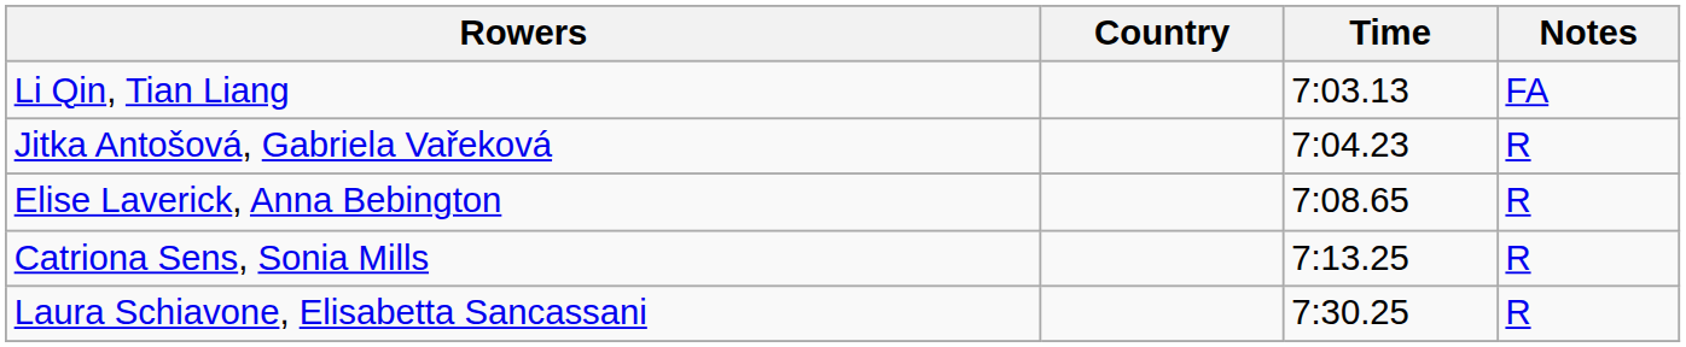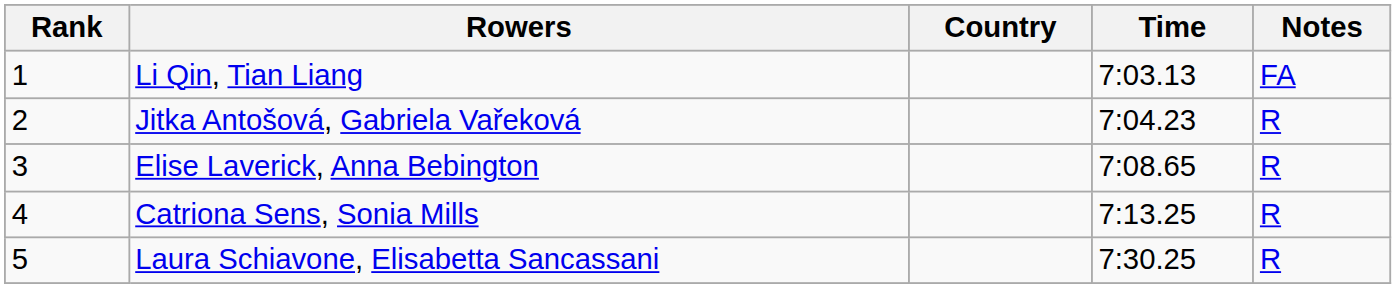 <table class="wikitable sortable" width=60%>
 <tr>
+<th>Rank</th>
 <th>Rowers</th>
 <th>Country</th>
 <th>Time</th>
 <th>Notes</th>
 </tr>
 <tr>
+<td>1</td>
 <td><a href='#'>Li Qin</a>, <a href='#'>Tian Liang</a></td>
 <td></td>
 <td>7:03.13</td>
 <td><a href='#'>FA</a></td>
 </tr>
 <tr>
+<td>2</td>
 <td><a href='#'>Jitka Antošová</a>, <a href='#'>Gabriela Vařeková</a></td>
 <td></td>
 <td>7:04.23</td>
 <td><a href='#'>R</a></td>
 </tr>
 <tr>
+<td>3</td>
 <td><a href='#'>Elise Laverick</a>, <a href='#'>Anna Bebington</a></td>
 <td></td>
 <td>7:08.65</td>
 <td><a href='#'>R</a></td>
 </tr>
 <tr>
+<td>4</td>
 <td><a href='#'>Catriona Sens</a>, <a href='#'>Sonia Mills</a></td>
 <td></td>
 <td>7:13.25</td>
 <td><a href='#'>R</a></td>
 </tr>
 <tr>
+<td>5</td>
 <td><a href='#'>Laura Schiavone</a>, <a href='#'>Elisabetta Sancassani</a></td>
 <td></td>
 <td>7:30.25</td>
 <td><a href='#'>R</a></td>
 </tr>
 </table>
